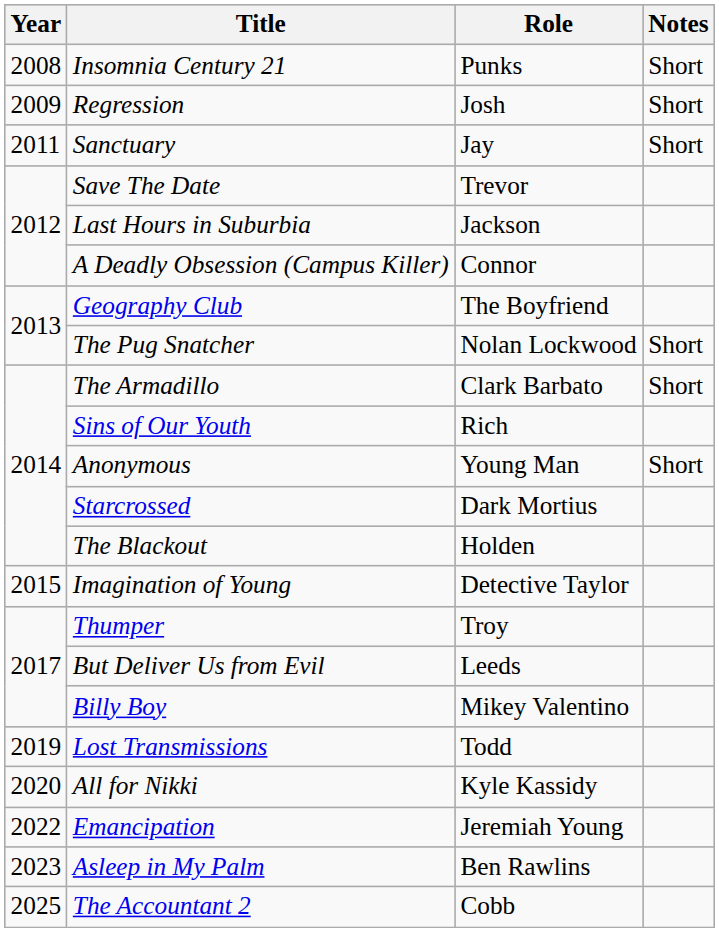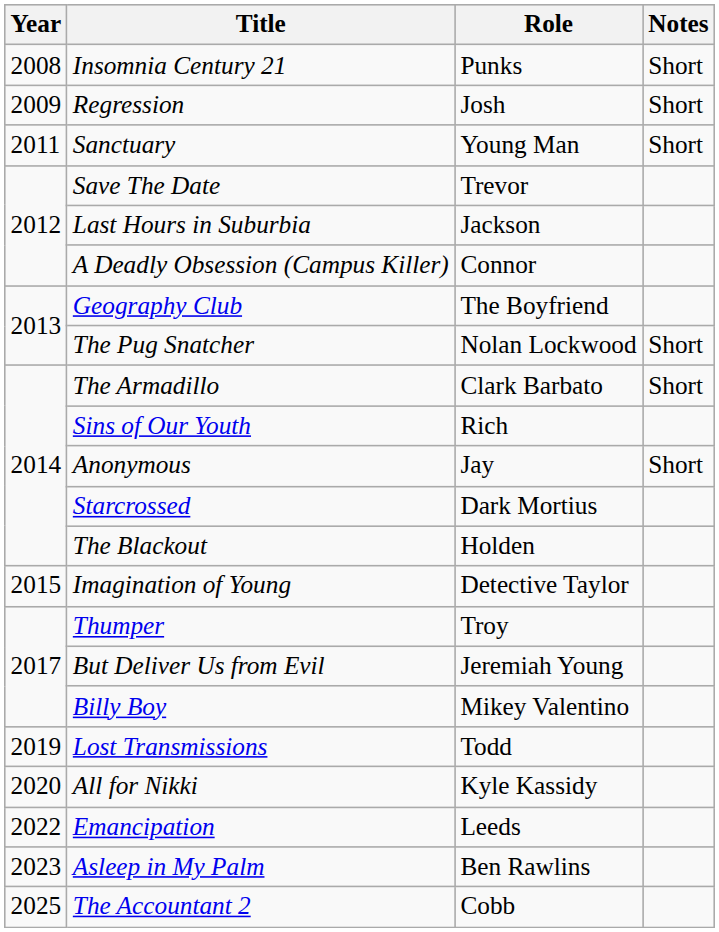 <table class="wikitable sortable">
 <tr>
 <th>Year</th>
 <th>Title</th>
 <th>Role</th>
 <th class="unsortable">Notes</th>
 </tr>
 <tr>
 <td>2008</td>
 <td><em>Insomnia Century 21</em></td>
 <td>Punks</td>
 <td>Short</td>
 </tr>
 <tr>
 <td>2009</td>
 <td><em>Regression</em></td>
 <td>Josh</td>
 <td>Short</td>
 </tr>
 <tr>
 <td>2011</td>
 <td><em>Sanctuary</em></td>
-<td>Jay</td>
+<td>Young Man</td>
 <td>Short</td>
 </tr>
 <tr>
 <td rowspan="3">2012</td>
 <td><em>Save The Date</em></td>
 <td>Trevor</td>
 <td></td>
 </tr>
 <tr>
 <td><em>Last Hours in Suburbia</em></td>
 <td>Jackson</td>
 <td></td>
 </tr>
 <tr>
 <td><em>A Deadly Obsession (Campus Killer)</em></td>
 <td>Connor</td>
 <td></td>
 </tr>
 <tr>
 <td rowspan="2">2013</td>
 <td><em><a href='#'>Geography Club</a></em></td>
 <td>The Boyfriend</td>
 <td></td>
 </tr>
 <tr>
 <td><em>The Pug Snatcher</em></td>
 <td>Nolan Lockwood</td>
 <td>Short</td>
 </tr>
 <tr>
 <td rowspan="5">2014</td>
 <td><em>The Armadillo</em></td>
 <td>Clark Barbato</td>
 <td>Short</td>
 </tr>
 <tr>
 <td><em><a href='#'>Sins of Our Youth</a></em></td>
 <td>Rich</td>
 <td></td>
 </tr>
 <tr>
 <td><em>Anonymous</em></td>
-<td>Young Man</td>
+<td>Jay</td>
 <td>Short</td>
 </tr>
 <tr>
 <td><em><a href='#'>Starcrossed</a></em></td>
 <td>Dark Mortius</td>
 <td></td>
 </tr>
 <tr>
 <td><em>The Blackout</em></td>
 <td>Holden</td>
 <td></td>
 </tr>
 <tr>
 <td>2015</td>
 <td><em>Imagination of Young</em></td>
 <td>Detective Taylor</td>
 <td></td>
 </tr>
 <tr>
 <td rowspan="3">2017</td>
 <td><em><a href='#'>Thumper</a></em></td>
 <td>Troy</td>
 <td></td>
 </tr>
 <tr>
 <td><em>But Deliver Us from Evil</em></td>
-<td>Leeds</td>
+<td>Jeremiah Young</td>
 <td></td>
 </tr>
 <tr>
 <td><em><a href='#'>Billy Boy</a></em></td>
 <td>Mikey Valentino</td>
 <td></td>
 </tr>
 <tr>
 <td>2019</td>
 <td><em><a href='#'>Lost Transmissions</a></em></td>
 <td>Todd</td>
 <td></td>
 </tr>
 <tr>
 <td>2020</td>
 <td><em>All for Nikki</em></td>
 <td>Kyle Kassidy</td>
 <td></td>
 </tr>
 <tr>
 <td>2022</td>
 <td><em><a href='#'>Emancipation</a></em></td>
-<td>Jeremiah Young</td>
+<td>Leeds</td>
 <td></td>
 </tr>
 <tr>
 <td>2023</td>
 <td><em><a href='#'>Asleep in My Palm</a></em></td>
 <td>Ben Rawlins</td>
 <td></td>
 </tr>
 <tr>
 <td>2025</td>
 <td><em><a href='#'>The Accountant 2</a></em></td>
 <td>Cobb</td>
 <td></td>
 </tr>
 </table>
